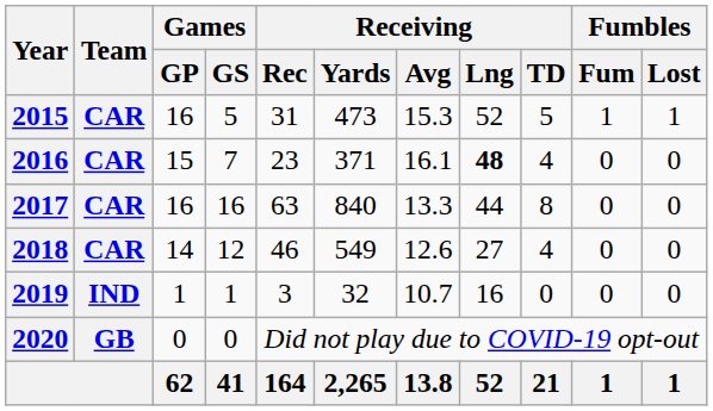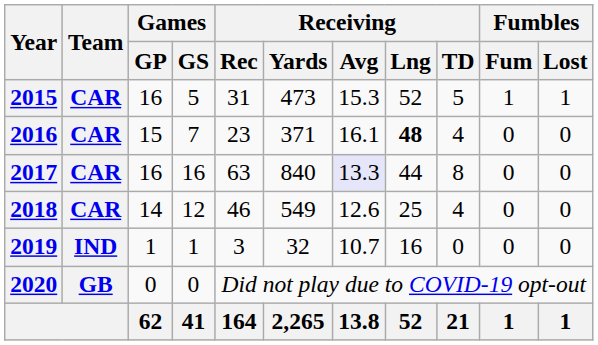 <table class=wikitable style="text-align:center;">
 <tr>
 <th rowspan="2">Year</th>
 <th rowspan="2">Team</th>
 <th colspan="2">Games</th>
 <th colspan="5">Receiving</th>
 <th colspan="2">Fumbles</th>
 </tr>
 <tr>
 <th>GP</th>
 <th>GS</th>
 <th>Rec</th>
 <th>Yards</th>
 <th>Avg</th>
 <th>Lng</th>
 <th>TD</th>
 <th>Fum</th>
 <th>Lost</th>
 </tr>
 <tr>
 <th><a href='#'>2015</a></th>
 <th><a href='#'>CAR</a></th>
 <td>16</td>
 <td>5</td>
 <td>31</td>
 <td>473</td>
 <td>15.3</td>
 <td>52</td>
 <td>5</td>
 <td>1</td>
 <td>1</td>
 </tr>
 <tr>
 <th><a href='#'>2016</a></th>
 <th><a href='#'>CAR</a></th>
 <td>15</td>
 <td>7</td>
 <td>23</td>
 <td>371</td>
 <td>16.1</td>
 <td><strong>48</strong></td>
 <td>4</td>
 <td>0</td>
 <td>0</td>
 </tr>
 <tr>
 <th><a href='#'>2017</a></th>
 <th><a href='#'>CAR</a></th>
 <td>16</td>
 <td>16</td>
 <td>63</td>
 <td>840</td>
-<td>13.3</td>
+<td style="background: lavender;">13.3</td>
 <td>44</td>
 <td>8</td>
 <td>0</td>
 <td>0</td>
 </tr>
 <tr>
 <th><a href='#'>2018</a></th>
 <th><a href='#'>CAR</a></th>
 <td>14</td>
 <td>12</td>
 <td>46</td>
 <td>549</td>
 <td>12.6</td>
-<td>27</td>
+<td>25</td>
 <td>4</td>
 <td>0</td>
 <td>0</td>
 </tr>
 <tr>
 <th><a href='#'>2019</a></th>
 <th><a href='#'>IND</a></th>
 <td>1</td>
 <td>1</td>
 <td>3</td>
 <td>32</td>
 <td>10.7</td>
 <td>16</td>
 <td>0</td>
 <td>0</td>
 <td>0</td>
 </tr>
 <tr>
 <th><a href='#'>2020</a></th>
 <th><a href='#'>GB</a></th>
 <td>0</td>
 <td>0</td>
 <td colspan="7"><em>Did not play due to <a href='#'>COVID-19</a> opt-out</em></td>
 </tr>
 <tr>
 <th colspan="2"></th>
 <th>62</th>
 <th>41</th>
 <th>164</th>
 <th>2,265</th>
 <th>13.8</th>
 <th>52</th>
 <th>21</th>
 <th>1</th>
 <th>1</th>
 </tr>
 </table>
